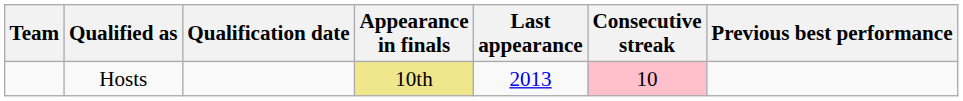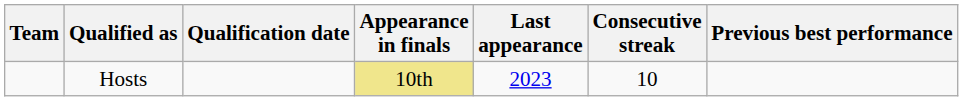 <table class="wikitable sortable" style="text-align: center;">
 <tr>
 <th>Team</th>
 <th>Qualified as</th>
 <th>Qualification date</th>
 <th data-sort-type="number">Appearance<br>in finals</th>
 <th>Last<br>appearance</th>
 <th>Consecutive<br>streak</th>
 <th>Previous best performance</th>
 </tr>
 <tr>
 <td align=left></td>
 <td>Hosts</td>
 <td></td>
 <td style="background: khaki;">10th</td>
-<td><a href='#'>2013</a></td>
-<td style="background: pink;">10</td>
+<td><a href='#'>2023</a></td>
+<td>10</td>
 <td></td>
 </tr>
 </table>
